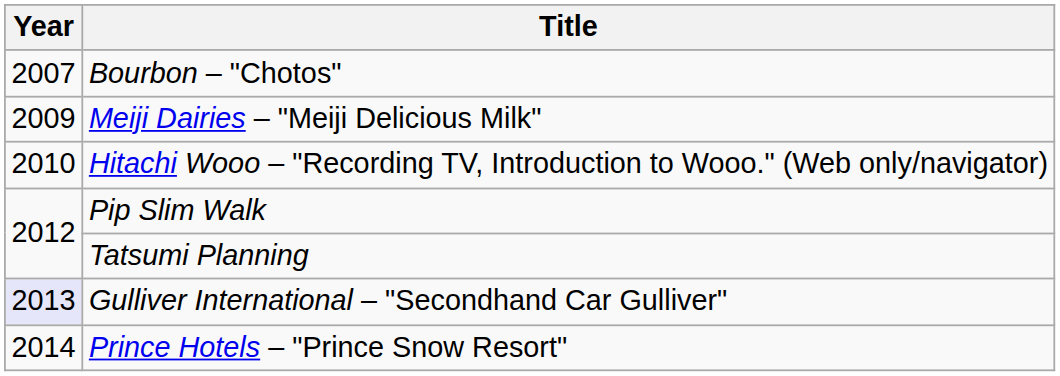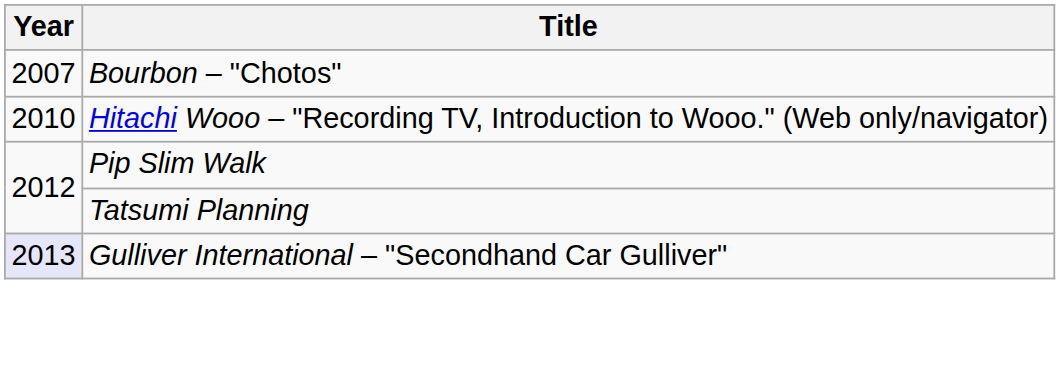 <table class="wikitable">
 <tr>
 <th>Year</th>
 <th>Title</th>
 </tr>
 <tr>
 <td>2007</td>
 <td><em>Bourbon</em> – "Chotos"</td>
-</tr>
-<tr>
-<td>2009</td>
-<td><em><a href='#'>Meiji Dairies</a></em> – "Meiji Delicious Milk"</td>
 </tr>
 <tr>
 <td>2010</td>
 <td><em><a href='#'>Hitachi</a> Wooo</em> – "Recording TV, Introduction to Wooo." (Web only/navigator)</td>
 </tr>
 <tr>
 <td rowspan="2">2012</td>
 <td><em>Pip Slim Walk</em></td>
 </tr>
 <tr>
 <td><em>Tatsumi Planning</em></td>
 </tr>
 <tr>
 <td style="background: lavender;">2013</td>
 <td><em>Gulliver International</em> – "Secondhand Car Gulliver"</td>
 </tr>
-<tr>
-<td>2014</td>
-<td><em><a href='#'>Prince Hotels</a></em> – "Prince Snow Resort"</td>
-</tr>
 </table>
